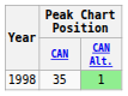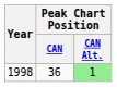 <table class="wikitable">
 <tr>
 <th rowspan="2">Year</th>
 <th colspan="2">Peak Chart Position</th>
 </tr>
 <tr>
 <th width="40"><small><a href='#'>CAN</a></small></th>
 <th width="40"><small><a href='#'>CAN <br>Alt.</a></small></th>
 </tr>
 <tr>
 <td rowspan=1>1998</td>
-<td align="center">35</td>
+<td align="center">36</td>
 <td align="center" style="background: lightgreen;">1</td>
 </tr>
 </table>
